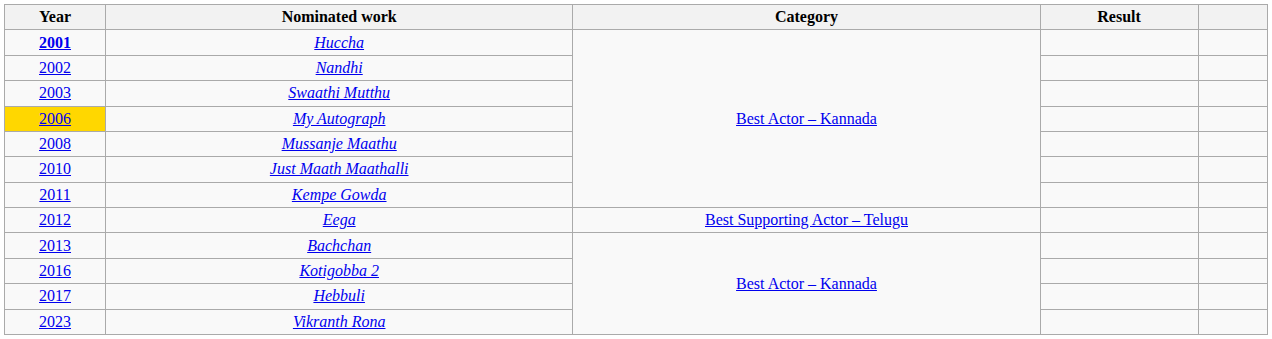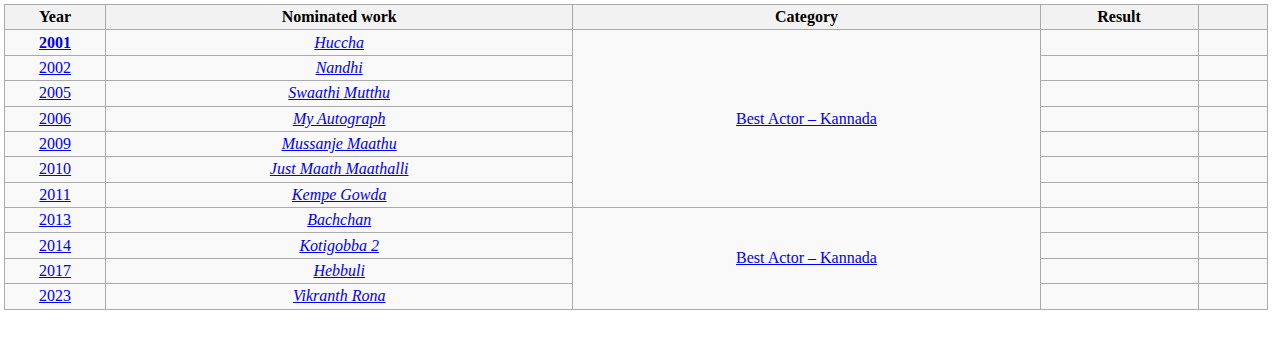 <table class="wikitable" width=100%>
 <tr>
 <th width=8%>Year</th>
 <th width=37%>Nominated work</th>
 <th width=37%>Category</th>
 <th width=12.5%>Result</th>
 <th width=5.5%></th>
 </tr>
 <tr>
 <td style="text-align:center;"><strong><a href='#'>2001</a></strong></td>
 <td style="text-align: center;"><em><a href='#'>Huccha</a></em></td>
 <td rowspan="7"style="text-align: center;"><a href='#'>Best Actor – Kannada</a></td>
 <td></td>
 <td style="text-align: center;"></td>
 </tr>
 <tr>
 <td style="text-align:center;"><a href='#'>2002</a></td>
 <td style="text-align: center;"><em><a href='#'>Nandhi</a></em></td>
 <td></td>
 <td style="text-align: center;"></td>
 </tr>
 <tr>
-<td style="text-align:center;"><a href='#'>2003</a></td>
+<td style="text-align:center;"><a href='#'>2005</a></td>
 <td style="text-align: center;"><em><a href='#'>Swaathi Mutthu</a></em></td>
 <td></td>
 <td style="text-align: center;"></td>
 </tr>
 <tr>
-<td style="background: gold; text-align:center;"><a href='#'>2006</a></td>
+<td style="text-align:center;"><a href='#'>2006</a></td>
 <td style="text-align: center;"><em><a href='#'>My Autograph</a></em></td>
 <td></td>
 <td style="text-align: center;"></td>
 </tr>
 <tr>
-<td style="text-align:center;"><a href='#'>2008</a></td>
+<td style="text-align:center;"><a href='#'>2009</a></td>
 <td style="text-align: center;"><em><a href='#'>Mussanje Maathu</a></em></td>
 <td></td>
 <td style="text-align: center;"></td>
 </tr>
 <tr>
 <td style="text-align:center;"><a href='#'>2010</a></td>
 <td style="text-align: center;"><em><a href='#'>Just Maath Maathalli</a></em></td>
 <td></td>
 <td style="text-align: center;"></td>
 </tr>
 <tr>
 <td style="text-align:center;"><a href='#'>2011</a></td>
 <td style="text-align: center;"><em><a href='#'>Kempe Gowda</a></em></td>
 <td></td>
 <td style="text-align: center;"></td>
 </tr>
 <tr>
-<td style="text-align:center;"><a href='#'>2012</a></td>
-<td style="text-align: center;"><em><a href='#'>Eega</a></em></td>
-<td style="text-align: center;"><a href='#'>Best Supporting Actor – Telugu</a></td>
-<td></td>
-<td style="text-align: center;"></td>
-</tr>
-<tr>
 <td style="text-align:center;"><a href='#'>2013</a></td>
 <td style="text-align: center;"><em><a href='#'>Bachchan</a></em></td>
 <td rowspan="4" style="text-align: center;"><a href='#'>Best Actor – Kannada</a></td>
 <td></td>
 <td style="text-align: center;"></td>
 </tr>
 <tr>
-<td style="text-align:center;"><a href='#'>2016</a></td>
+<td style="text-align:center;"><a href='#'>2014</a></td>
 <td style="text-align: center;"><em><a href='#'>Kotigobba 2</a></em></td>
 <td></td>
 <td style="text-align: center;"></td>
 </tr>
 <tr>
 <td style="text-align:center;"><a href='#'>2017</a></td>
 <td style="text-align: center;"><em><a href='#'>Hebbuli</a></em></td>
 <td></td>
 <td style="text-align: center;"></td>
 </tr>
 <tr>
 <td style="text-align:center;"><a href='#'>2023</a></td>
 <td style="text-align: center;"><em><a href='#'>Vikranth Rona</a></em></td>
 <td></td>
 <td style="text-align: center;"></td>
 </tr>
 </table>
